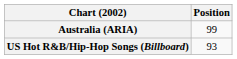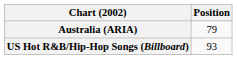 <table class="wikitable plainrowheaders" style="text-align:center;">
 <tr>
 <th scope="col">Chart (2002)</th>
 <th scope="col">Position</th>
 </tr>
 <tr>
 <th scope="row">Australia (ARIA)</th>
-<td>99</td>
+<td>79</td>
 </tr>
 <tr>
 <th scope="row">US Hot R&B/Hip-Hop Songs (<em>Billboard</em>)</th>
 <td>93</td>
 </tr>
 </table>
